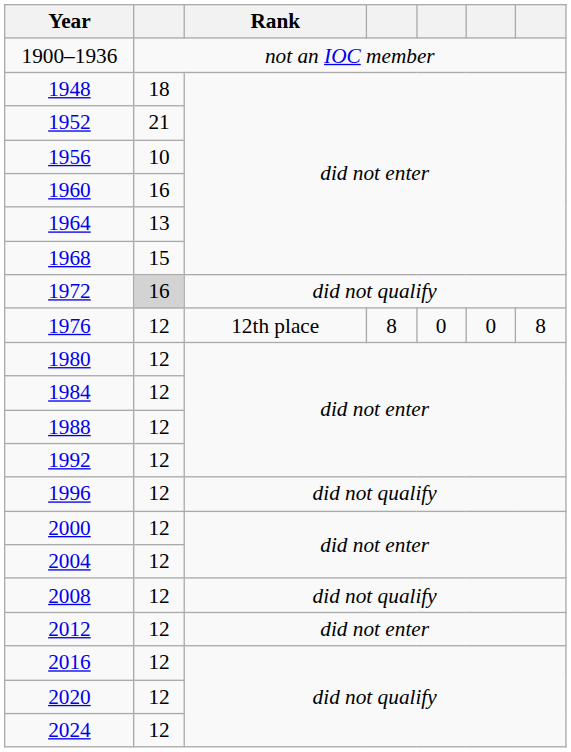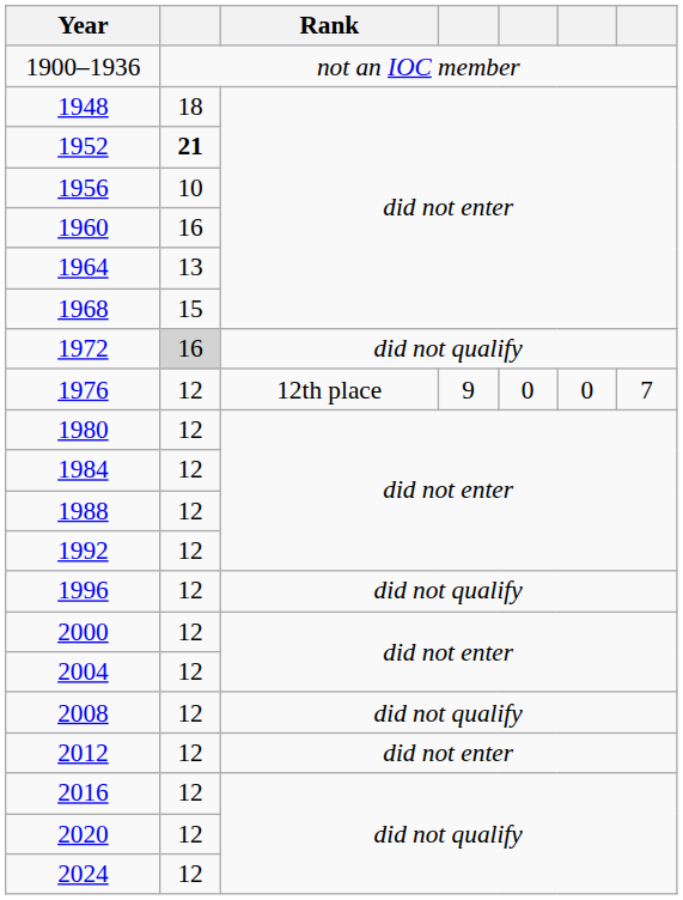 <table class="wikitable" style="text-align: center;">
 <tr>
 <th width=90>Year</th>
 <th width=30></th>
 <th width=130>Rank</th>
 <th width=30></th>
 <th width=30></th>
 <th width=30></th>
 <th width=30></th>
 </tr>
 <tr>
 <td>1900–1936</td>
 <td colspan=6><em>not an <a href='#'>IOC</a> member</em></td>
 </tr>
 <tr>
 <td> <a href='#'>1948</a></td>
 <td>18</td>
 <td rowspan=6 colspan=5><em>did not enter</em></td>
 </tr>
 <tr>
 <td> <a href='#'>1952</a></td>
-<td>21</td>
+<td><strong>21</strong></td>
 </tr>
 <tr>
 <td> <a href='#'>1956</a></td>
 <td>10</td>
 </tr>
 <tr>
 <td> <a href='#'>1960</a></td>
 <td>16</td>
 </tr>
 <tr>
 <td> <a href='#'>1964</a></td>
 <td>13</td>
 </tr>
 <tr>
 <td> <a href='#'>1968</a></td>
 <td>15</td>
 </tr>
 <tr>
 <td> <a href='#'>1972</a></td>
 <td style="background: lightgrey;">16</td>
 <td colspan=5><em>did not qualify</em></td>
 </tr>
 <tr>
 <td> <a href='#'>1976</a></td>
 <td>12</td>
 <td>12th place</td>
-<td>8</td>
+<td>9</td>
 <td>0</td>
 <td>0</td>
-<td>8</td>
+<td>7</td>
 </tr>
 <tr>
 <td> <a href='#'>1980</a></td>
 <td>12</td>
 <td rowspan=4 colspan=5><em>did not enter</em></td>
 </tr>
 <tr>
 <td> <a href='#'>1984</a></td>
 <td>12</td>
 </tr>
 <tr>
 <td> <a href='#'>1988</a></td>
 <td>12</td>
 </tr>
 <tr>
 <td> <a href='#'>1992</a></td>
 <td>12</td>
 </tr>
 <tr>
 <td> <a href='#'>1996</a></td>
 <td>12</td>
 <td colspan=5><em>did not qualify</em></td>
 </tr>
 <tr>
 <td> <a href='#'>2000</a></td>
 <td>12</td>
 <td rowspan=2 colspan=5><em>did not enter</em></td>
 </tr>
 <tr>
 <td> <a href='#'>2004</a></td>
 <td>12</td>
 </tr>
 <tr>
 <td> <a href='#'>2008</a></td>
 <td>12</td>
 <td colspan=5><em>did not qualify</em></td>
 </tr>
 <tr>
 <td> <a href='#'>2012</a></td>
 <td>12</td>
 <td colspan=5><em>did not enter</em></td>
 </tr>
 <tr>
 <td> <a href='#'>2016</a></td>
 <td>12</td>
 <td rowspan=3 colspan=5><em>did not qualify</em></td>
 </tr>
 <tr>
 <td> <a href='#'>2020</a></td>
 <td>12</td>
 </tr>
 <tr>
 <td> <a href='#'>2024</a></td>
 <td>12</td>
 </tr>
 </table>
